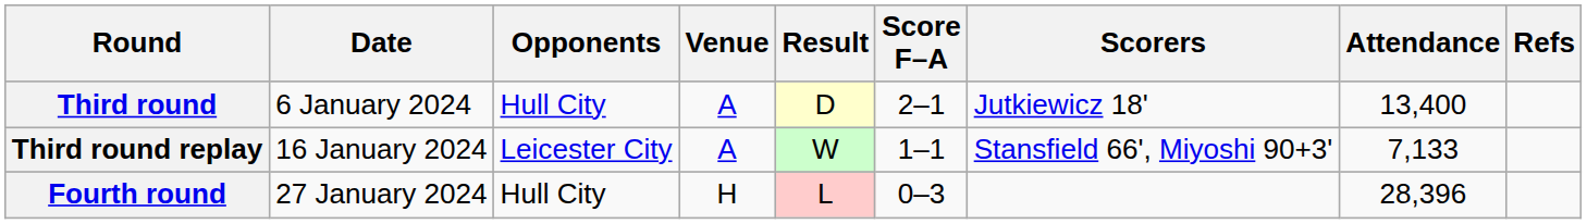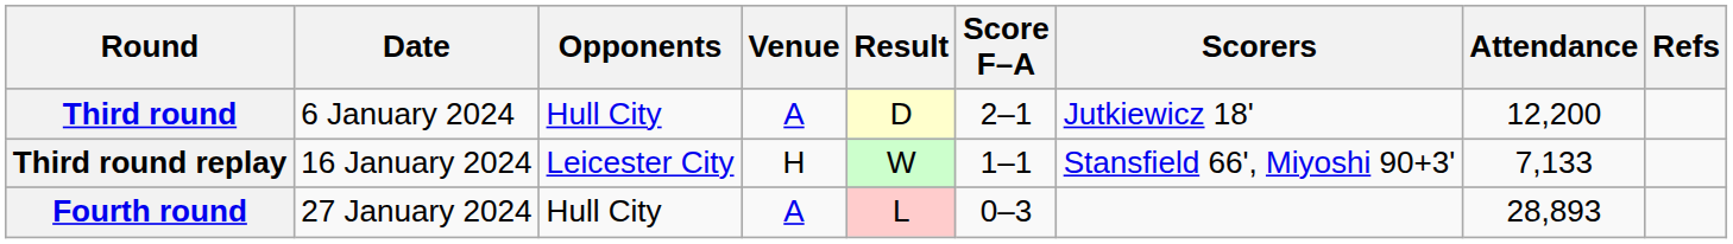 <table class="wikitable plainrowheaders" style="text-align:center;">
 <tr>
 <th scope=col>Round</th>
 <th scope=col>Date</th>
 <th scope=col>Opponents</th>
 <th scope=col>Venue</th>
 <th scope=col>Result</th>
 <th scope=col>Score<br>F–A</th>
 <th scope=col>Scorers</th>
 <th scope=col>Attendance</th>
 <th scope=col>Refs</th>
 </tr>
 <tr>
 <th scope=row><a href='#'>Third round</a></th>
 <td style="text-align:left;">6 January 2024</td>
 <td style="text-align:left;"><a href='#'>Hull City</a></td>
 <td><a href='#'>A</a></td>
 <td style="background:#ffc;">D</td>
 <td>2–1</td>
 <td style="text-align:left;"><a href='#'>Jutkiewicz</a> 18'</td>
-<td>13,400</td>
+<td>12,200</td>
 <td></td>
 </tr>
 <tr>
 <th scope=row>Third round replay</th>
 <td style="text-align:left;">16 January 2024</td>
 <td style="text-align:left;"><a href='#'>Leicester City</a></td>
-<td><a href='#'>A</a></td>
+<td>H</td>
 <td style="background:#cfc;">W</td>
 <td>1–1</td>
 <td style="text-align:left;"><a href='#'>Stansfield</a> 66', <a href='#'>Miyoshi</a> 90+3'</td>
 <td>7,133</td>
 <td></td>
 </tr>
 <tr>
 <th scope=row><a href='#'>Fourth round</a></th>
 <td style="text-align:left;">27 January 2024</td>
 <td style="text-align:left;">Hull City</td>
-<td>H</td>
+<td><a href='#'>A</a></td>
 <td style="background:#fcc;">L</td>
 <td>0–3</td>
 <td></td>
-<td>28,396</td>
+<td>28,893</td>
 <td></td>
 </tr>
 </table>
